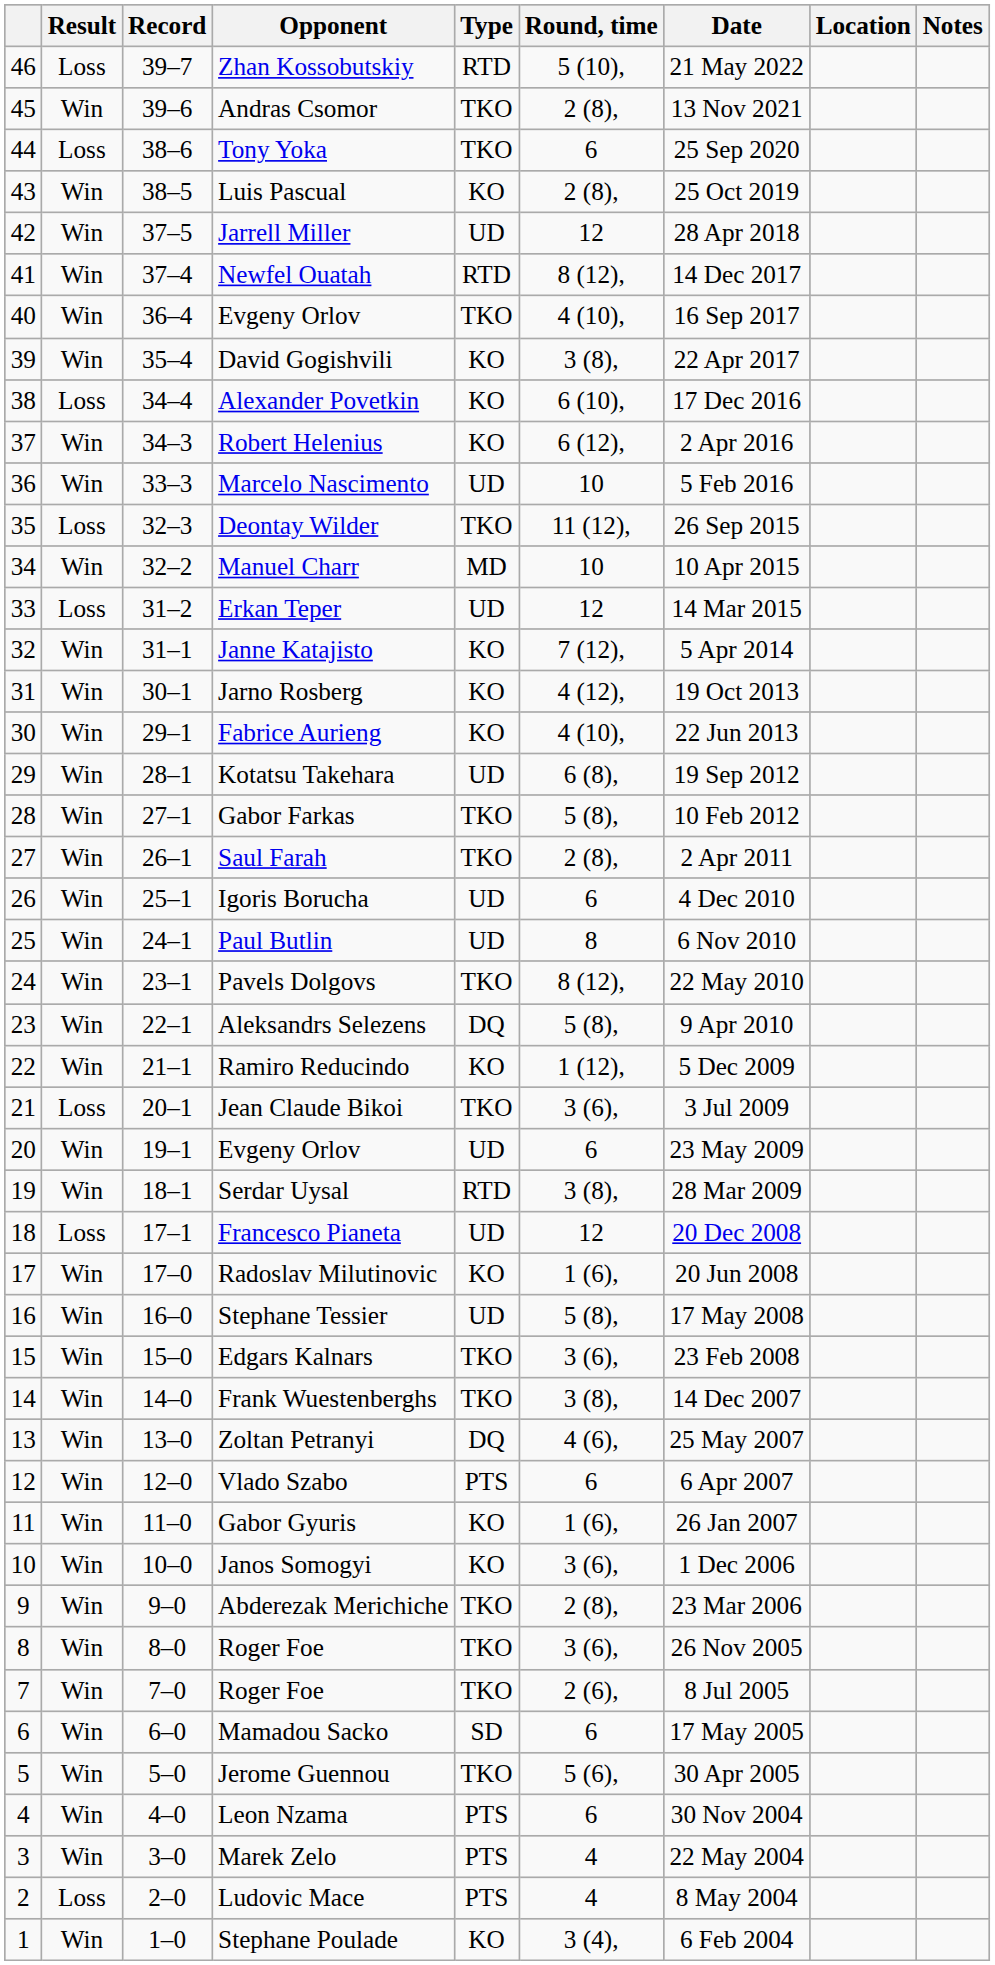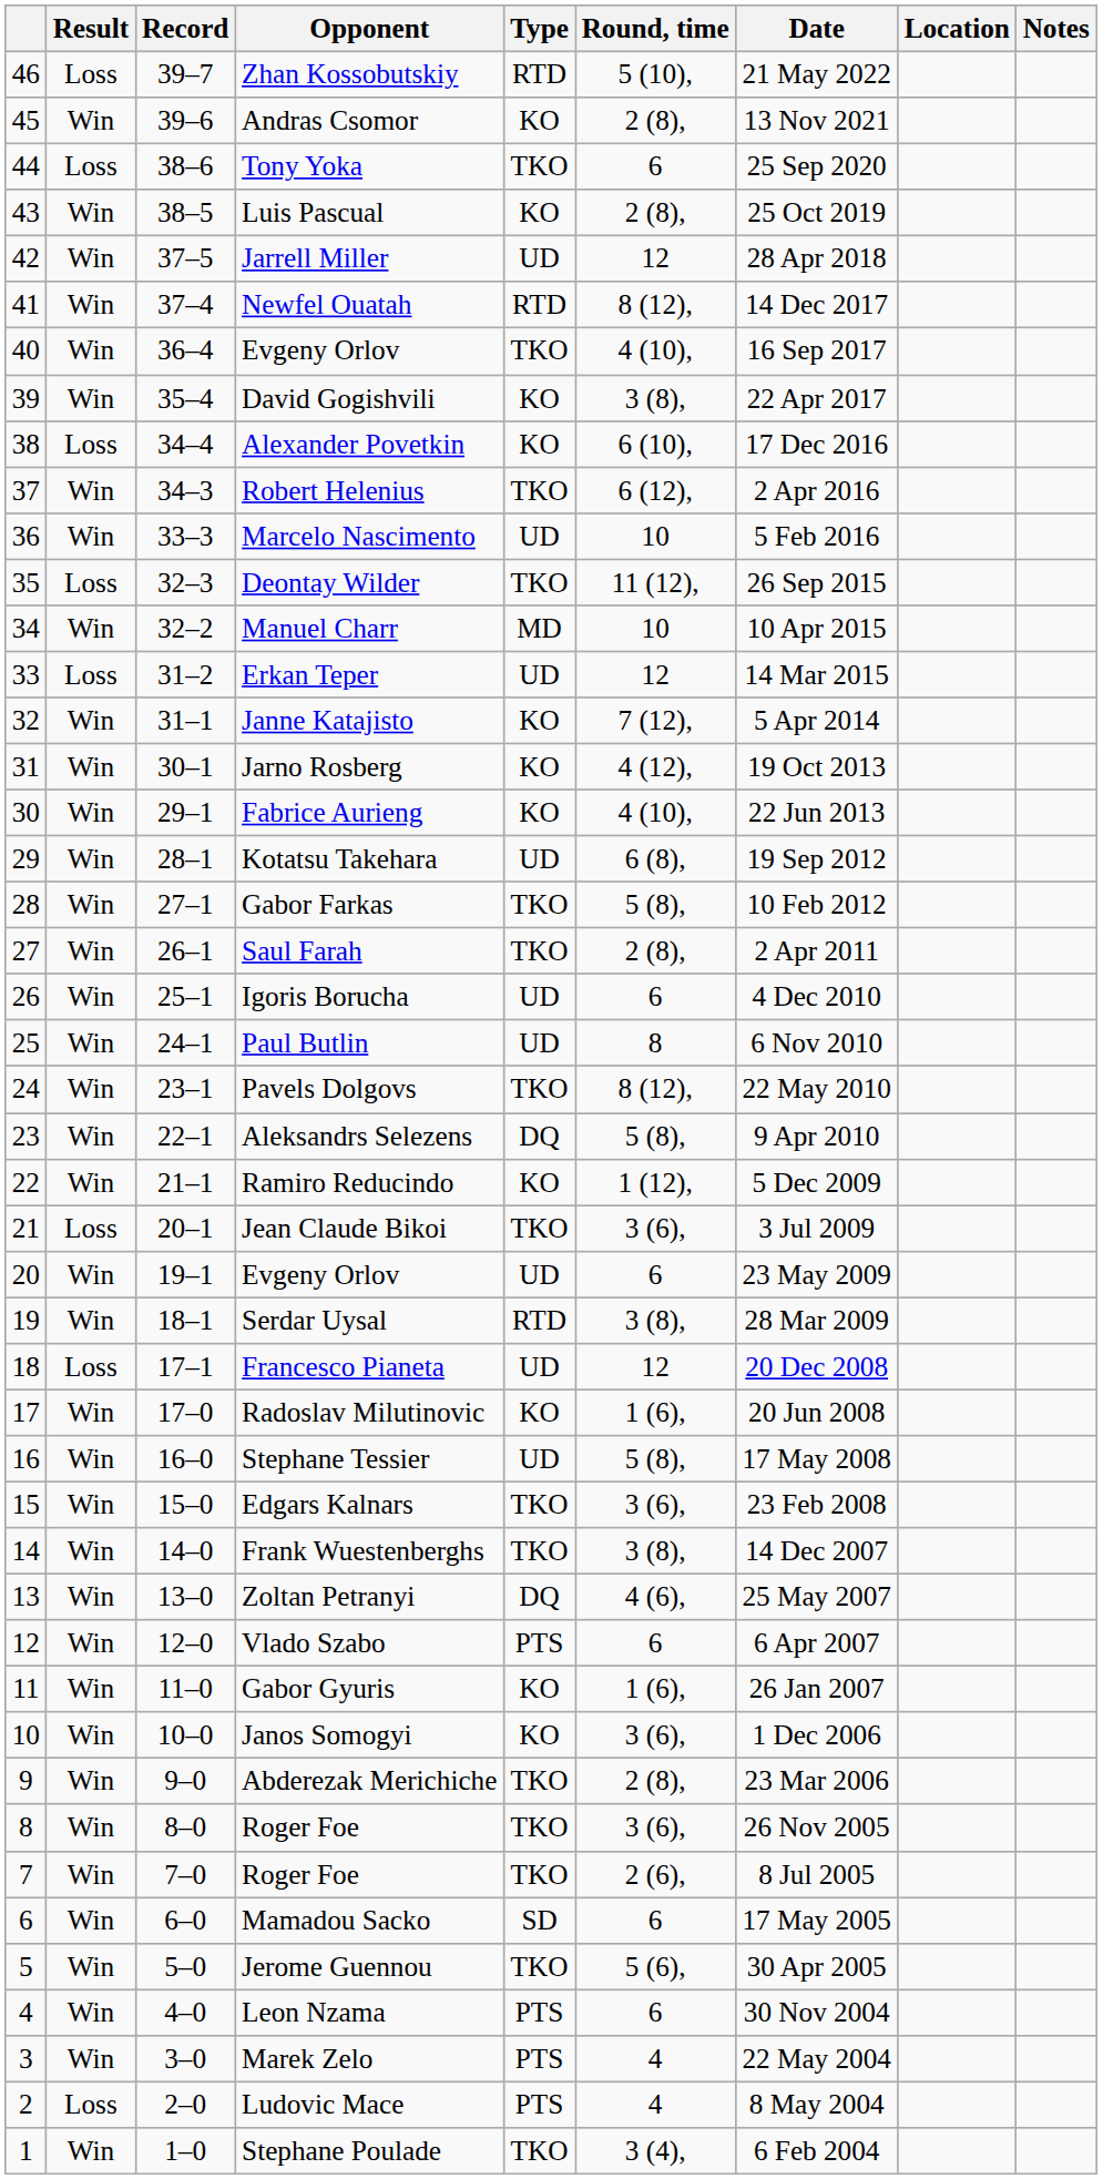 <table class="wikitable" style="text-align:center; font-size:95%">
 <tr>
 <th></th>
 <th>Result</th>
 <th>Record</th>
 <th>Opponent</th>
 <th>Type</th>
 <th>Round, time</th>
 <th>Date</th>
 <th>Location</th>
 <th>Notes</th>
 </tr>
 <tr>
 <td>46</td>
 <td>Loss</td>
 <td>39–7</td>
 <td style="text-align:left;"><a href='#'>Zhan Kossobutskiy</a></td>
 <td>RTD</td>
 <td>5 (10), </td>
 <td>21 May 2022</td>
 <td style="text-align:left;"></td>
 <td style="text-align:left;"></td>
 </tr>
 <tr>
 <td>45</td>
 <td>Win</td>
 <td>39–6</td>
 <td style="text-align:left;">Andras Csomor</td>
-<td>TKO</td>
+<td>KO</td>
 <td>2 (8), </td>
 <td>13 Nov 2021</td>
 <td style="text-align:left;"></td>
 <td></td>
 </tr>
 <tr>
 <td>44</td>
 <td>Loss</td>
 <td>38–6</td>
 <td style="text-align:left;"><a href='#'>Tony Yoka</a></td>
 <td>TKO</td>
 <td>6</td>
 <td>25 Sep 2020</td>
 <td style="text-align:left;"></td>
 <td></td>
 </tr>
 <tr>
 <td>43</td>
 <td>Win</td>
 <td>38–5</td>
 <td style="text-align:left;">Luis Pascual</td>
 <td>KO</td>
 <td>2 (8), </td>
 <td>25 Oct 2019</td>
 <td style="text-align:left;"></td>
 <td></td>
 </tr>
 <tr>
 <td>42</td>
 <td>Win</td>
 <td>37–5</td>
 <td style="text-align:left;"><a href='#'>Jarrell Miller</a></td>
 <td>UD</td>
 <td>12</td>
 <td>28 Apr 2018</td>
 <td style="text-align:left;"></td>
 <td></td>
 </tr>
 <tr>
 <td>41</td>
 <td>Win</td>
 <td>37–4</td>
 <td style="text-align:left;"><a href='#'>Newfel Ouatah</a></td>
 <td>RTD</td>
 <td>8 (12), </td>
 <td>14 Dec 2017</td>
 <td style="text-align:left;"></td>
 <td style="text-align:left;"></td>
 </tr>
 <tr>
 <td>40</td>
 <td>Win</td>
 <td>36–4</td>
 <td style="text-align:left;">Evgeny Orlov</td>
 <td>TKO</td>
 <td>4 (10), </td>
 <td>16 Sep 2017</td>
 <td style="text-align:left;"></td>
 <td></td>
 </tr>
 <tr>
 <td>39</td>
 <td>Win</td>
 <td>35–4</td>
 <td style="text-align:left;">David Gogishvili</td>
 <td>KO</td>
 <td>3 (8), </td>
 <td>22 Apr 2017</td>
 <td style="text-align:left;"></td>
 <td></td>
 </tr>
 <tr>
 <td>38</td>
 <td>Loss</td>
 <td>34–4</td>
 <td style="text-align:left;"><a href='#'>Alexander Povetkin</a></td>
 <td>KO</td>
 <td>6 (10), </td>
 <td>17 Dec 2016</td>
 <td style="text-align:left;"></td>
 <td></td>
 </tr>
 <tr>
 <td>37</td>
 <td>Win</td>
 <td>34–3</td>
 <td style="text-align:left;"><a href='#'>Robert Helenius</a></td>
-<td>KO</td>
+<td>TKO</td>
 <td>6 (12), </td>
 <td>2 Apr 2016</td>
 <td style="text-align:left;"></td>
 <td style="text-align:left;"></td>
 </tr>
 <tr>
 <td>36</td>
 <td>Win</td>
 <td>33–3</td>
 <td style="text-align:left;"><a href='#'>Marcelo Nascimento</a></td>
 <td>UD</td>
 <td>10</td>
 <td>5 Feb 2016</td>
 <td style="text-align:left;"></td>
 <td></td>
 </tr>
 <tr>
 <td>35</td>
 <td>Loss</td>
 <td>32–3</td>
 <td style="text-align:left;"><a href='#'>Deontay Wilder</a></td>
 <td>TKO</td>
 <td>11 (12), </td>
 <td>26 Sep 2015</td>
 <td style="text-align:left;"></td>
 <td style="text-align:left;"></td>
 </tr>
 <tr>
 <td>34</td>
 <td>Win</td>
 <td>32–2</td>
 <td style="text-align:left;"><a href='#'>Manuel Charr</a></td>
 <td>MD</td>
 <td>10</td>
 <td>10 Apr 2015</td>
 <td style="text-align:left;"></td>
 <td></td>
 </tr>
 <tr>
 <td>33</td>
 <td>Loss</td>
 <td>31–2</td>
 <td style="text-align:left;"><a href='#'>Erkan Teper</a></td>
 <td>UD</td>
 <td>12</td>
 <td>14 Mar 2015</td>
 <td style="text-align:left;"></td>
 <td style="text-align:left;"></td>
 </tr>
 <tr>
 <td>32</td>
 <td>Win</td>
 <td>31–1</td>
 <td style="text-align:left;"><a href='#'>Janne Katajisto</a></td>
 <td>KO</td>
 <td>7 (12), </td>
 <td>5 Apr 2014</td>
 <td style="text-align:left;"></td>
 <td style="text-align:left;"></td>
 </tr>
 <tr>
 <td>31</td>
 <td>Win</td>
 <td>30–1</td>
 <td style="text-align:left;">Jarno Rosberg</td>
 <td>KO</td>
 <td>4 (12), </td>
 <td>19 Oct 2013</td>
 <td style="text-align:left;"></td>
 <td style="text-align:left;"></td>
 </tr>
 <tr>
 <td>30</td>
 <td>Win</td>
 <td>29–1</td>
 <td style="text-align:left;"><a href='#'>Fabrice Aurieng</a></td>
 <td>KO</td>
 <td>4 (10), </td>
 <td>22 Jun 2013</td>
 <td style="text-align:left;"></td>
 <td style="text-align:left;"></td>
 </tr>
 <tr>
 <td>29</td>
 <td>Win</td>
 <td>28–1</td>
 <td style="text-align:left;">Kotatsu Takehara</td>
 <td>UD</td>
 <td>6 (8), </td>
 <td>19 Sep 2012</td>
 <td style="text-align:left;"></td>
 <td></td>
 </tr>
 <tr>
 <td>28</td>
 <td>Win</td>
 <td>27–1</td>
 <td style="text-align:left;">Gabor Farkas</td>
 <td>TKO</td>
 <td>5 (8), </td>
 <td>10 Feb 2012</td>
 <td style="text-align:left;"></td>
 <td></td>
 </tr>
 <tr>
 <td>27</td>
 <td>Win</td>
 <td>26–1</td>
 <td style="text-align:left;"><a href='#'>Saul Farah</a></td>
 <td>TKO</td>
 <td>2 (8), </td>
 <td>2 Apr 2011</td>
 <td style="text-align:left;"></td>
 <td style="text-align:left;"></td>
 </tr>
 <tr>
 <td>26</td>
 <td>Win</td>
 <td>25–1</td>
 <td style="text-align:left;">Igoris Borucha</td>
 <td>UD</td>
 <td>6</td>
 <td>4 Dec 2010</td>
 <td style="text-align:left;"></td>
 <td></td>
 </tr>
 <tr>
 <td>25</td>
 <td>Win</td>
 <td>24–1</td>
 <td style="text-align:left;"><a href='#'>Paul Butlin</a></td>
 <td>UD</td>
 <td>8</td>
 <td>6 Nov 2010</td>
 <td style="text-align:left;"></td>
 <td></td>
 </tr>
 <tr>
 <td>24</td>
 <td>Win</td>
 <td>23–1</td>
 <td style="text-align:left;">Pavels Dolgovs</td>
 <td>TKO</td>
 <td>8 (12), </td>
 <td>22 May 2010</td>
 <td style="text-align:left;"></td>
 <td style="text-align:left;"></td>
 </tr>
 <tr>
 <td>23</td>
 <td>Win</td>
 <td>22–1</td>
 <td style="text-align:left;">Aleksandrs Selezens</td>
 <td>DQ</td>
 <td>5 (8), </td>
 <td>9 Apr 2010</td>
 <td style="text-align:left;"></td>
 <td></td>
 </tr>
 <tr>
 <td>22</td>
 <td>Win</td>
 <td>21–1</td>
 <td style="text-align:left;">Ramiro Reducindo</td>
 <td>KO</td>
 <td>1 (12), </td>
 <td>5 Dec 2009</td>
 <td style="text-align:left;"></td>
 <td></td>
 </tr>
 <tr>
 <td>21</td>
 <td>Loss</td>
 <td>20–1</td>
 <td style="text-align:left;">Jean Claude Bikoi</td>
 <td>TKO</td>
 <td>3 (6), </td>
 <td>3 Jul 2009</td>
 <td style="text-align:left;"></td>
 <td></td>
 </tr>
 <tr>
 <td>20</td>
 <td>Win</td>
 <td>19–1</td>
 <td style="text-align:left;">Evgeny Orlov</td>
 <td>UD</td>
 <td>6</td>
 <td>23 May 2009</td>
 <td style="text-align:left;"></td>
 <td></td>
 </tr>
 <tr>
 <td>19</td>
 <td>Win</td>
 <td>18–1</td>
 <td style="text-align:left;">Serdar Uysal</td>
 <td>RTD</td>
 <td>3 (8), </td>
 <td>28 Mar 2009</td>
 <td style="text-align:left;"></td>
 <td></td>
 </tr>
 <tr>
 <td>18</td>
 <td>Loss</td>
 <td>17–1</td>
 <td style="text-align:left;"><a href='#'>Francesco Pianeta</a></td>
 <td>UD</td>
 <td>12</td>
 <td><a href='#'>20 Dec 2008</a></td>
 <td style="text-align:left;"></td>
 <td style="text-align:left;"></td>
 </tr>
 <tr>
 <td>17</td>
 <td>Win</td>
 <td>17–0</td>
 <td style="text-align:left;">Radoslav Milutinovic</td>
 <td>KO</td>
 <td>1 (6), </td>
 <td>20 Jun 2008</td>
 <td style="text-align:left;"></td>
 <td></td>
 </tr>
 <tr>
 <td>16</td>
 <td>Win</td>
 <td>16–0</td>
 <td style="text-align:left;">Stephane Tessier</td>
 <td>UD</td>
 <td>5 (8), </td>
 <td>17 May 2008</td>
 <td style="text-align:left;"></td>
 <td></td>
 </tr>
 <tr>
 <td>15</td>
 <td>Win</td>
 <td>15–0</td>
 <td style="text-align:left;">Edgars Kalnars</td>
 <td>TKO</td>
 <td>3 (6), </td>
 <td>23 Feb 2008</td>
 <td style="text-align:left;"></td>
 <td></td>
 </tr>
 <tr>
 <td>14</td>
 <td>Win</td>
 <td>14–0</td>
 <td style="text-align:left;">Frank Wuestenberghs</td>
 <td>TKO</td>
 <td>3 (8), </td>
 <td>14 Dec 2007</td>
 <td style="text-align:left;"></td>
 <td></td>
 </tr>
 <tr>
 <td>13</td>
 <td>Win</td>
 <td>13–0</td>
 <td style="text-align:left;">Zoltan Petranyi</td>
 <td>DQ</td>
 <td>4 (6), </td>
 <td>25 May 2007</td>
 <td style="text-align:left;"></td>
 <td></td>
 </tr>
 <tr>
 <td>12</td>
 <td>Win</td>
 <td>12–0</td>
 <td style="text-align:left;">Vlado Szabo</td>
 <td>PTS</td>
 <td>6</td>
 <td>6 Apr 2007</td>
 <td style="text-align:left;"></td>
 <td></td>
 </tr>
 <tr>
 <td>11</td>
 <td>Win</td>
 <td>11–0</td>
 <td style="text-align:left;">Gabor Gyuris</td>
 <td>KO</td>
 <td>1 (6), </td>
 <td>26 Jan 2007</td>
 <td style="text-align:left;"></td>
 <td></td>
 </tr>
 <tr>
 <td>10</td>
 <td>Win</td>
 <td>10–0</td>
 <td style="text-align:left;">Janos Somogyi</td>
 <td>KO</td>
 <td>3 (6), </td>
 <td>1 Dec 2006</td>
 <td style="text-align:left;"></td>
 <td></td>
 </tr>
 <tr>
 <td>9</td>
 <td>Win</td>
 <td>9–0</td>
 <td style="text-align:left;">Abderezak Merichiche</td>
 <td>TKO</td>
 <td>2 (8), </td>
 <td>23 Mar 2006</td>
 <td style="text-align:left;"></td>
 <td></td>
 </tr>
 <tr>
 <td>8</td>
 <td>Win</td>
 <td>8–0</td>
 <td style="text-align:left;">Roger Foe</td>
 <td>TKO</td>
 <td>3 (6), </td>
 <td>26 Nov 2005</td>
 <td style="text-align:left;"></td>
 <td></td>
 </tr>
 <tr>
 <td>7</td>
 <td>Win</td>
 <td>7–0</td>
 <td style="text-align:left;">Roger Foe</td>
 <td>TKO</td>
 <td>2 (6), </td>
 <td>8 Jul 2005</td>
 <td style="text-align:left;"></td>
 <td></td>
 </tr>
 <tr>
 <td>6</td>
 <td>Win</td>
 <td>6–0</td>
 <td style="text-align:left;">Mamadou Sacko</td>
 <td>SD</td>
 <td>6</td>
 <td>17 May 2005</td>
 <td style="text-align:left;"></td>
 <td></td>
 </tr>
 <tr>
 <td>5</td>
 <td>Win</td>
 <td>5–0</td>
 <td style="text-align:left;">Jerome Guennou</td>
 <td>TKO</td>
 <td>5 (6), </td>
 <td>30 Apr 2005</td>
 <td style="text-align:left;"></td>
 <td></td>
 </tr>
 <tr>
 <td>4</td>
 <td>Win</td>
 <td>4–0</td>
 <td style="text-align:left;">Leon Nzama</td>
 <td>PTS</td>
 <td>6</td>
 <td>30 Nov 2004</td>
 <td style="text-align:left;"></td>
 <td></td>
 </tr>
 <tr>
 <td>3</td>
 <td>Win</td>
 <td>3–0</td>
 <td style="text-align:left;">Marek Zelo</td>
 <td>PTS</td>
 <td>4</td>
 <td>22 May 2004</td>
 <td style="text-align:left;"></td>
 <td></td>
 </tr>
 <tr>
 <td>2</td>
 <td>Loss</td>
 <td>2–0</td>
 <td style="text-align:left;">Ludovic Mace</td>
 <td>PTS</td>
 <td>4</td>
 <td>8 May 2004</td>
 <td style="text-align:left;"></td>
 <td></td>
 </tr>
 <tr>
 <td>1</td>
 <td>Win</td>
 <td>1–0</td>
 <td style="text-align:left;">Stephane Poulade</td>
-<td>KO</td>
+<td>TKO</td>
 <td>3 (4), </td>
 <td>6 Feb 2004</td>
 <td style="text-align:left;"></td>
 <td></td>
 </tr>
 </table>
